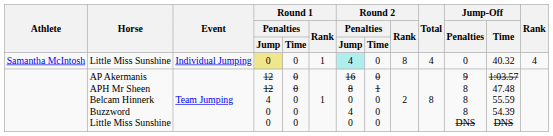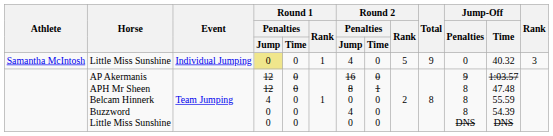 <table class="wikitable" border="1" style="font-size:90%">
 <tr>
 <th rowspan=3>Athlete</th>
 <th rowspan=3>Horse</th>
 <th rowspan=3>Event</th>
 <th colspan=3>Round 1</th>
 <th colspan=3>Round 2</th>
 <th rowspan=3>Total</th>
 <th colspan=2>Jump-Off</th>
 <th rowspan=3>Rank</th>
 </tr>
 <tr>
 <th colspan=2>Penalties</th>
 <th rowspan=2>Rank</th>
 <th colspan=2>Penalties</th>
 <th rowspan=2>Rank</th>
 <th rowspan=2>Penalties</th>
 <th rowspan=2>Time</th>
 </tr>
 <tr>
 <th>Jump</th>
 <th>Time</th>
 <th>Jump</th>
 <th>Time</th>
 </tr>
 <tr>
 <td><a href='#'>Samantha McIntosh</a></td>
 <td>Little Miss Sunshine</td>
 <td><a href='#'>Individual Jumping</a></td>
 <td align=center style="background: khaki;">0</td>
 <td align=center>0</td>
 <td align=center>1</td>
-<td align=center style="background: paleturquoise;">4</td>
-<td align=center>0</td>
-<td align=center>8</td>
 <td align=center>4</td>
 <td align=center>0</td>
+<td align=center>5</td>
+<td align=center>9</td>
+<td align=center>0</td>
 <td align=center>40.32</td>
-<td align=center>4</td>
+<td align=center>3</td>
 </tr>
 <tr>
 <td><br><br><br><br></td>
 <td>AP Akermanis<br>APH Mr Sheen<br>Belcam Hinnerk<br>Buzzword<br>Little Miss Sunshine</td>
 <td><a href='#'>Team Jumping</a></td>
 <td align=center><s>12</s><br><s>12</s><br>4<br>0<br>0</td>
 <td align=center><s>0</s><br><s>0</s><br>0<br>0<br>0</td>
 <td align=center>1</td>
 <td align=center><s>16</s><br><s>8</s><br>0<br>4<br>0</td>
 <td align=center><s>0</s><br><s>1</s><br>0<br>0<br>0</td>
 <td align=center>2</td>
 <td align=center>8</td>
 <td align=center><s>9</s><br>8<br>8<br>8<br><s>DNS</s></td>
 <td align=center><s>1:03.57</s><br>47.48<br>55.59<br>54.39<br><s>DNS</s></td>
 <td align=center></td>
 </tr>
 </table>
